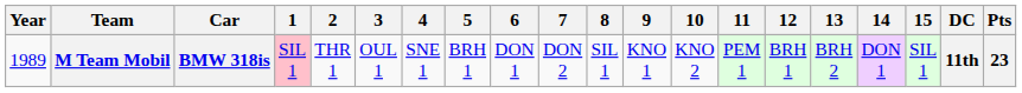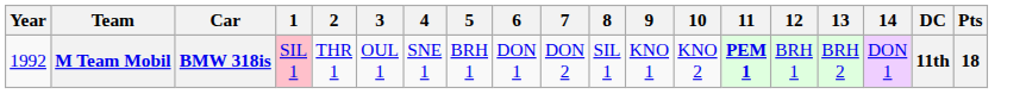 <table class="wikitable" style="text-align:center; font-size:85%">
 <tr>
 <th>Year</th>
 <th>Team</th>
 <th>Car</th>
 <th>1</th>
 <th>2</th>
 <th>3</th>
 <th>4</th>
 <th>5</th>
 <th>6</th>
 <th>7</th>
 <th>8</th>
 <th>9</th>
 <th>10</th>
 <th>11</th>
 <th>12</th>
 <th>13</th>
 <th>14</th>
-<th>15</th>
 <th>DC</th>
 <th>Pts</th>
 </tr>
 <tr>
-<td><a href='#'>1989</a></td>
+<td><a href='#'>1992</a></td>
 <th><a href='#'>M Team Mobil</a></th>
 <th><a href='#'>BMW 318is</a></th>
 <td style="background: pink;"><a href='#'>SIL<br>1</a></td>
 <td><a href='#'>THR<br>1</a></td>
 <td><a href='#'>OUL<br>1</a></td>
 <td><a href='#'>SNE<br>1</a></td>
 <td><a href='#'>BRH<br>1</a></td>
 <td><a href='#'>DON<br>1</a></td>
 <td><a href='#'>DON<br>2</a></td>
 <td><a href='#'>SIL<br>1</a></td>
 <td><a href='#'>KNO<br>1</a></td>
 <td><a href='#'>KNO<br>2</a></td>
-<td style="background:#DFFFDF;"><a href='#'>PEM<br>1</a><br></td>
+<td style="background:#DFFFDF;"><strong><a href='#'>PEM<br>1</a><br></strong></td>
 <td style="background:#DFFFDF;"><a href='#'>BRH<br>1</a><br></td>
 <td style="background:#DFFFDF;"><a href='#'>BRH<br>2</a><br></td>
 <td style="background:#EFCFFF;"><a href='#'>DON<br>1</a><br></td>
-<td style="background:#DFFFDF;"><a href='#'>SIL<br>1</a><br></td>
 <th>11th</th>
-<th>23</th>
+<th>18</th>
 </tr>
 </table>
